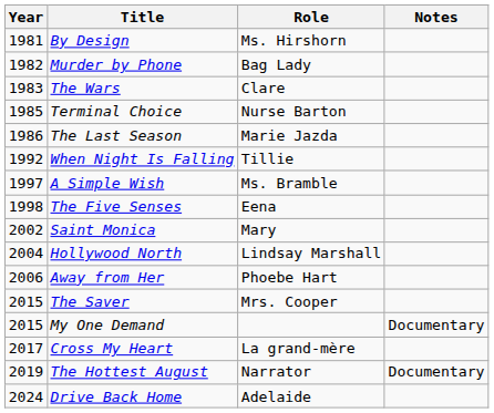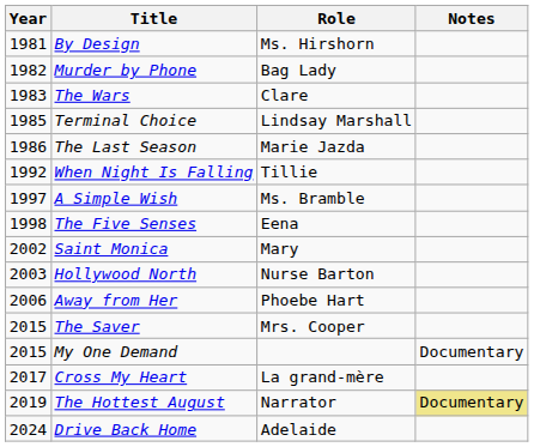 <table class="wikitable sortable">
 <tr>
 <th>Year</th>
 <th>Title</th>
 <th>Role</th>
 <th class="unsortable">Notes</th>
 </tr>
 <tr>
 <td>1981</td>
 <td><em><a href='#'>By Design</a></em></td>
 <td>Ms. Hirshorn</td>
 <td></td>
 </tr>
 <tr>
 <td>1982</td>
 <td><em><a href='#'>Murder by Phone</a></em></td>
 <td>Bag Lady</td>
 <td></td>
 </tr>
 <tr>
 <td>1983</td>
 <td data-sort-value="Wars, The"><em><a href='#'>The Wars</a></em></td>
 <td>Clare</td>
 <td></td>
 </tr>
 <tr>
 <td>1985</td>
 <td><em>Terminal Choice</em></td>
-<td>Nurse Barton</td>
+<td>Lindsay Marshall</td>
 <td></td>
 </tr>
 <tr>
 <td>1986</td>
 <td data-sort-value="Last Season, The"><em>The Last Season</em></td>
 <td>Marie Jazda</td>
 <td></td>
 </tr>
 <tr>
 <td>1992</td>
 <td><em><a href='#'>When Night Is Falling</a></em></td>
 <td>Tillie</td>
 <td></td>
 </tr>
 <tr>
 <td>1997</td>
 <td data-sort-value="Simple Wish, A"><em><a href='#'>A Simple Wish</a></em></td>
 <td>Ms. Bramble</td>
 <td></td>
 </tr>
 <tr>
 <td>1998</td>
 <td data-sort-value="Five Senses, The"><em><a href='#'>The Five Senses</a></em></td>
 <td>Eena</td>
 <td></td>
 </tr>
 <tr>
 <td>2002</td>
 <td><em><a href='#'>Saint Monica</a></em></td>
 <td>Mary</td>
 <td></td>
 </tr>
 <tr>
-<td>2004</td>
+<td>2003</td>
 <td><em><a href='#'>Hollywood North</a></em></td>
-<td>Lindsay Marshall</td>
+<td>Nurse Barton</td>
 <td></td>
 </tr>
 <tr>
 <td>2006</td>
 <td><em><a href='#'>Away from Her</a></em></td>
 <td>Phoebe Hart</td>
 <td></td>
 </tr>
 <tr>
 <td>2015</td>
 <td data-sort-value="Saver, The"><em><a href='#'>The Saver</a></em></td>
 <td>Mrs. Cooper</td>
 <td></td>
 </tr>
 <tr>
 <td>2015</td>
 <td><em>My One Demand</em></td>
 <td></td>
 <td>Documentary</td>
 </tr>
 <tr>
 <td>2017</td>
 <td><em><a href='#'>Cross My Heart</a></em></td>
 <td>La grand-mère</td>
 <td></td>
 </tr>
 <tr>
 <td>2019</td>
 <td data-sort-value="Hottest August, The"><em><a href='#'>The Hottest August</a></em></td>
 <td>Narrator</td>
-<td>Documentary</td>
+<td style="background: khaki;">Documentary</td>
 </tr>
 <tr>
 <td>2024</td>
 <td><em><a href='#'>Drive Back Home</a></em></td>
 <td>Adelaide</td>
 <td></td>
 </tr>
 </table>
